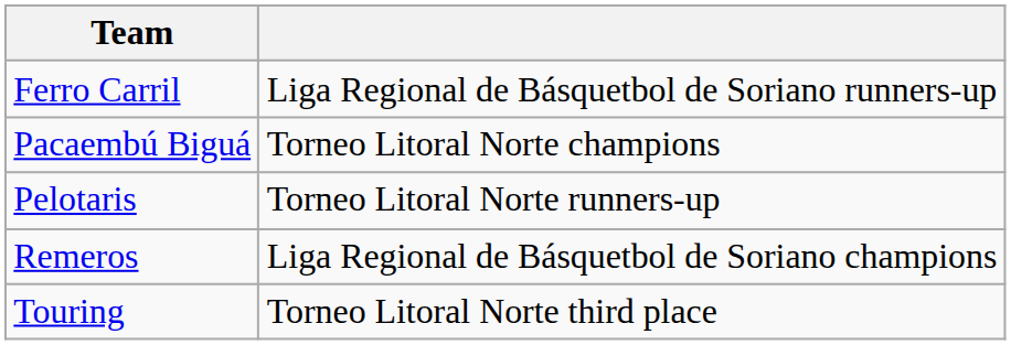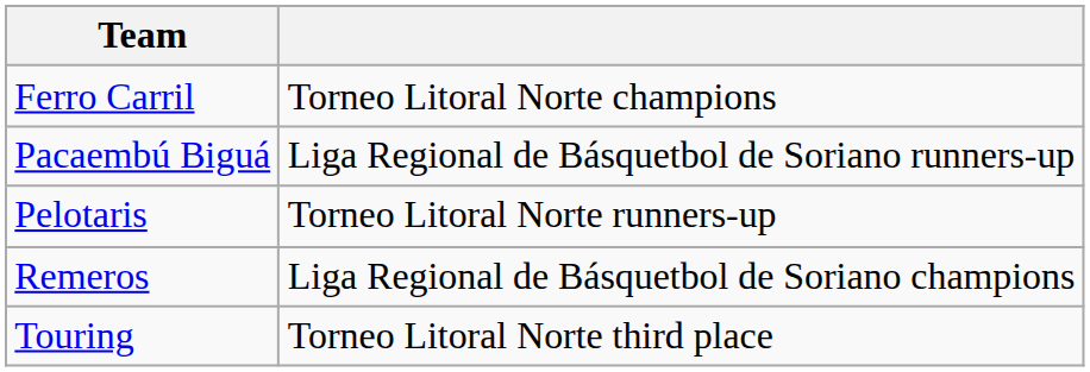 <table class="wikitable">
 <tr>
 <th>Team</th>
 <th></th>
 </tr>
 <tr>
 <td><a href='#'>Ferro Carril</a></td>
-<td>Liga Regional de Básquetbol de Soriano runners-up</td>
+<td>Torneo Litoral Norte champions</td>
 </tr>
 <tr>
 <td><a href='#'>Pacaembú Biguá</a></td>
-<td>Torneo Litoral Norte champions</td>
+<td>Liga Regional de Básquetbol de Soriano runners-up</td>
 </tr>
 <tr>
 <td><a href='#'>Pelotaris</a></td>
 <td>Torneo Litoral Norte runners-up</td>
 </tr>
 <tr>
 <td><a href='#'>Remeros</a></td>
 <td>Liga Regional de Básquetbol de Soriano champions</td>
 </tr>
 <tr>
 <td><a href='#'>Touring</a></td>
 <td>Torneo Litoral Norte third place</td>
 </tr>
 </table>
